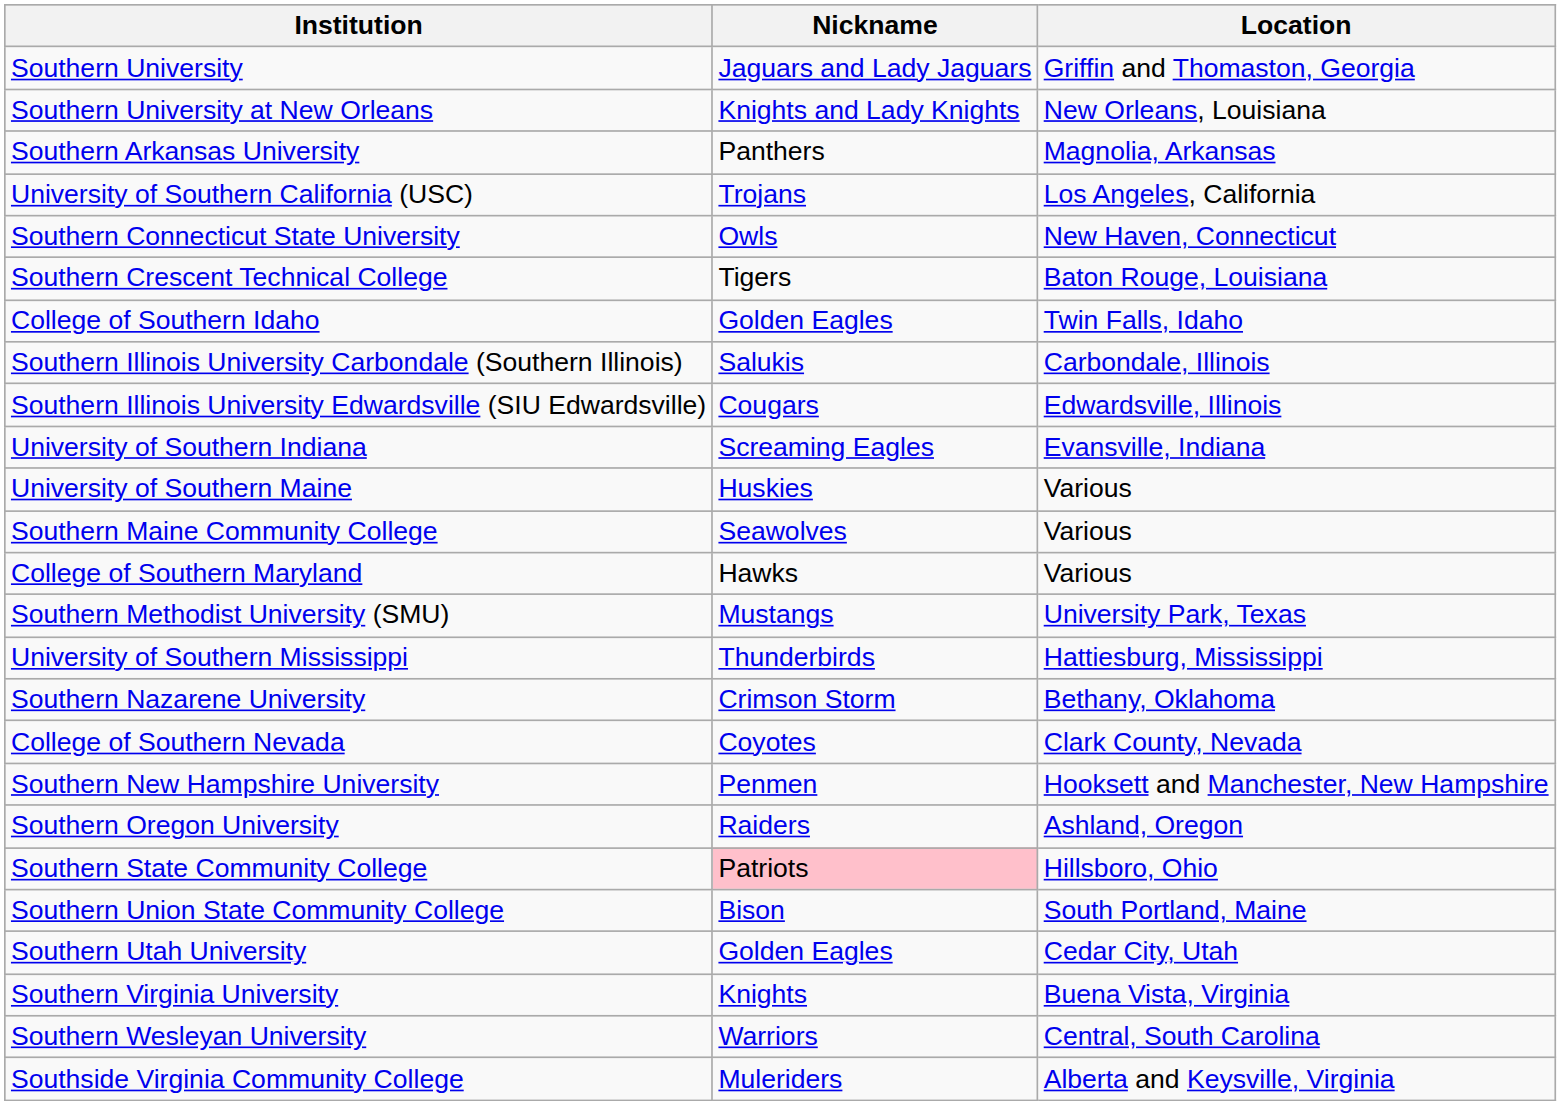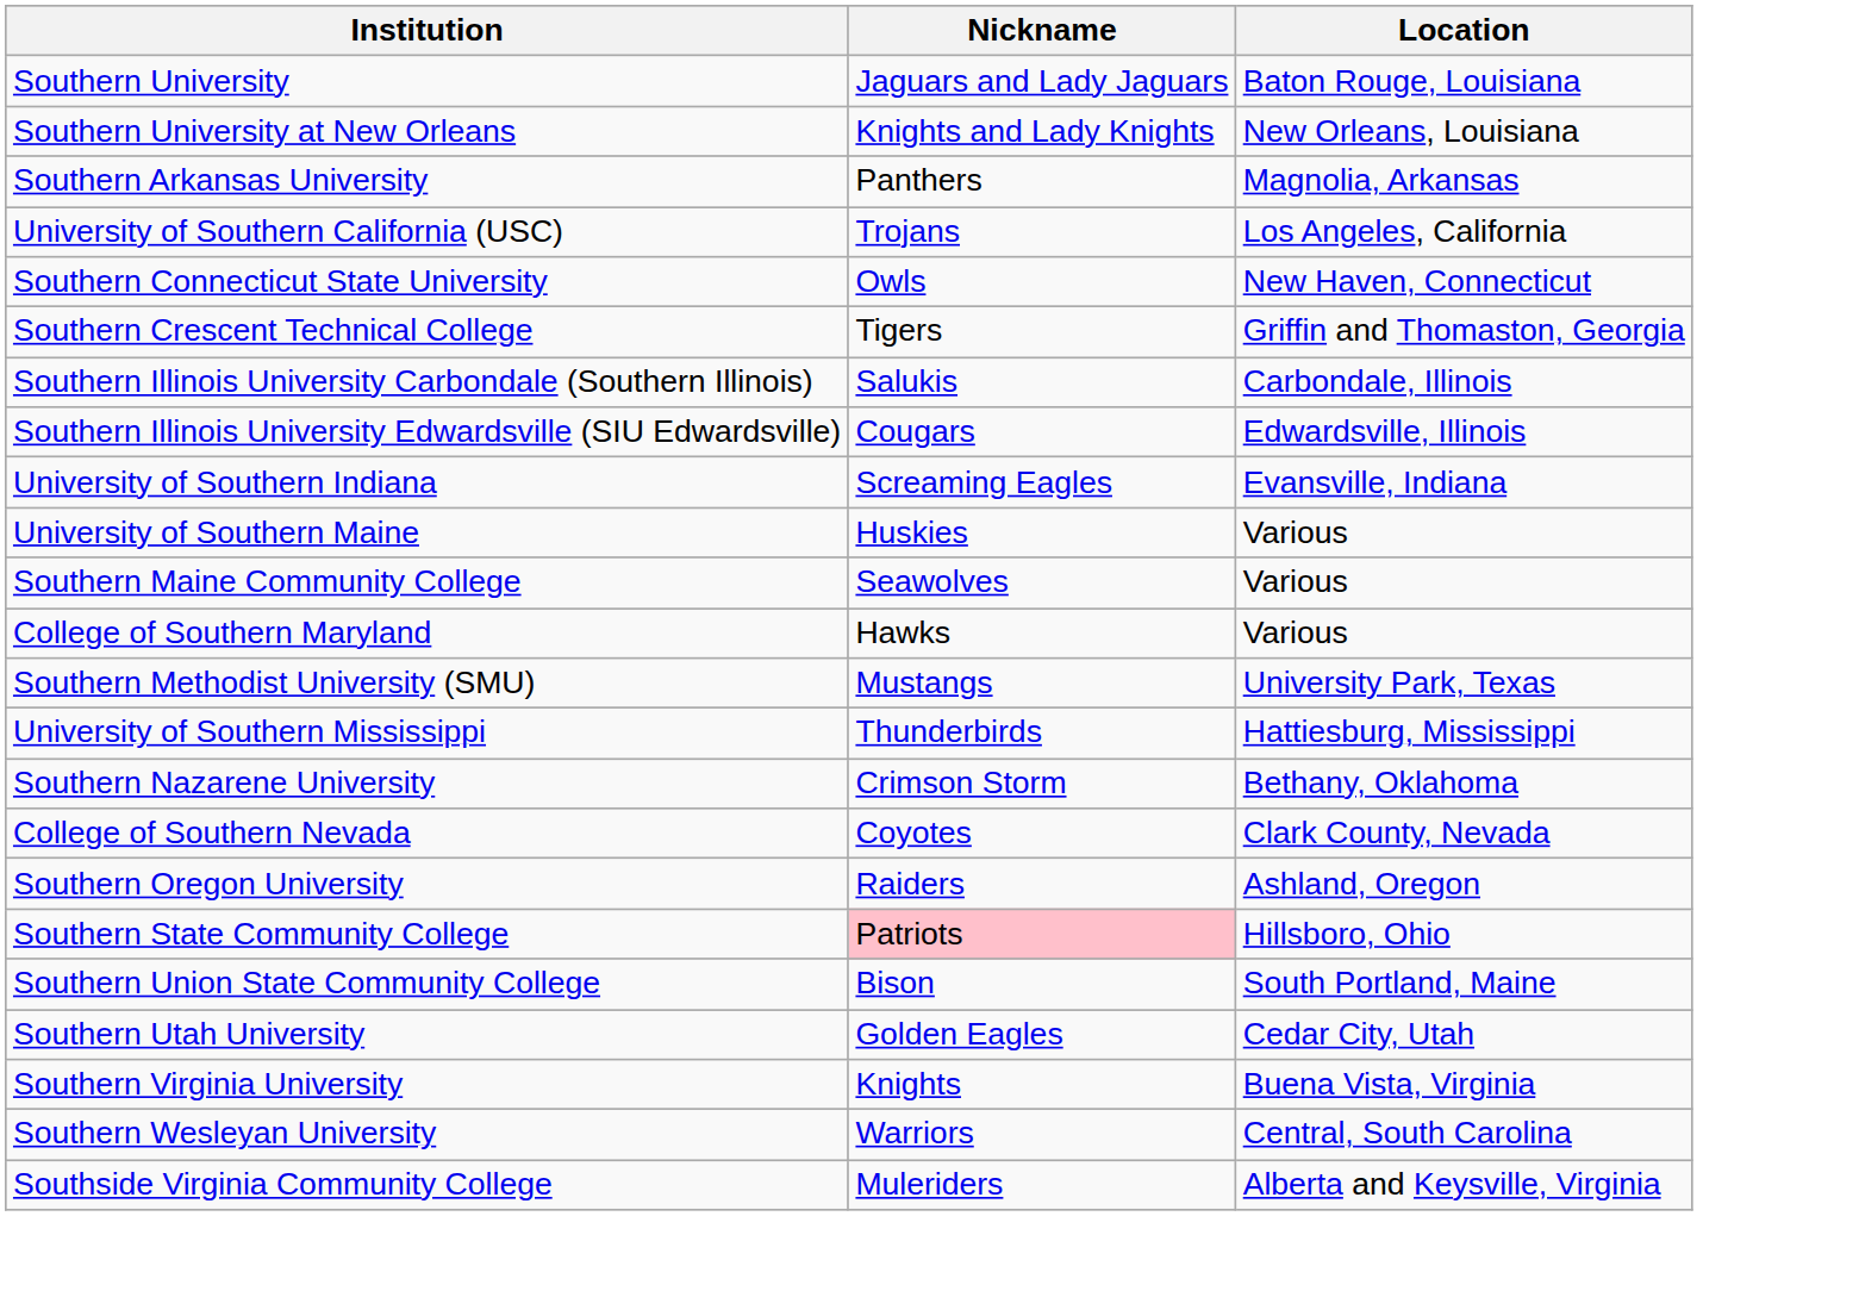 <table class="wikitable">
 <tr>
 <th>Institution</th>
 <th>Nickname</th>
 <th>Location</th>
 </tr>
 <tr>
 <td><a href='#'>Southern University</a></td>
 <td><a href='#'>Jaguars and Lady Jaguars</a></td>
-<td><a href='#'>Griffin</a> and <a href='#'>Thomaston, Georgia</a></td>
+<td><a href='#'>Baton Rouge, Louisiana</a></td>
 </tr>
 <tr>
 <td><a href='#'>Southern University at New Orleans</a></td>
 <td><a href='#'>Knights and Lady Knights</a></td>
 <td><a href='#'>New Orleans</a>, Louisiana</td>
 </tr>
 <tr>
 <td><a href='#'>Southern Arkansas University</a></td>
 <td>Panthers</td>
 <td><a href='#'>Magnolia, Arkansas</a></td>
 </tr>
 <tr>
 <td><a href='#'>University of Southern California</a> (USC)</td>
 <td><a href='#'>Trojans</a></td>
 <td><a href='#'>Los Angeles</a>, California</td>
 </tr>
 <tr>
 <td><a href='#'>Southern Connecticut State University</a></td>
 <td><a href='#'>Owls</a></td>
 <td><a href='#'>New Haven, Connecticut</a></td>
 </tr>
 <tr>
 <td><a href='#'>Southern Crescent Technical College</a></td>
 <td>Tigers</td>
-<td><a href='#'>Baton Rouge, Louisiana</a></td>
-</tr>
-<tr>
-<td><a href='#'>College of Southern Idaho</a></td>
-<td><a href='#'>Golden Eagles</a></td>
-<td><a href='#'>Twin Falls, Idaho</a></td>
+<td><a href='#'>Griffin</a> and <a href='#'>Thomaston, Georgia</a></td>
 </tr>
 <tr>
 <td><a href='#'>Southern Illinois University Carbondale</a> (Southern Illinois)</td>
 <td><a href='#'>Salukis</a></td>
 <td><a href='#'>Carbondale, Illinois</a></td>
 </tr>
 <tr>
 <td><a href='#'>Southern Illinois University Edwardsville</a> (SIU Edwardsville)</td>
 <td><a href='#'>Cougars</a></td>
 <td><a href='#'>Edwardsville, Illinois</a></td>
 </tr>
 <tr>
 <td><a href='#'>University of Southern Indiana</a></td>
 <td><a href='#'>Screaming Eagles</a></td>
 <td><a href='#'>Evansville, Indiana</a></td>
 </tr>
 <tr>
 <td><a href='#'>University of Southern Maine</a></td>
 <td><a href='#'>Huskies</a></td>
 <td>Various</td>
 </tr>
 <tr>
 <td><a href='#'>Southern Maine Community College</a></td>
 <td><a href='#'>Seawolves</a></td>
 <td>Various</td>
 </tr>
 <tr>
 <td><a href='#'>College of Southern Maryland</a></td>
 <td>Hawks</td>
 <td>Various</td>
 </tr>
 <tr>
 <td><a href='#'>Southern Methodist University</a> (SMU)</td>
 <td><a href='#'>Mustangs</a></td>
 <td><a href='#'>University Park, Texas</a></td>
 </tr>
 <tr>
 <td><a href='#'>University of Southern Mississippi</a></td>
 <td><a href='#'>Thunderbirds</a></td>
 <td><a href='#'>Hattiesburg, Mississippi</a></td>
 </tr>
 <tr>
 <td><a href='#'>Southern Nazarene University</a></td>
 <td><a href='#'>Crimson Storm</a></td>
 <td><a href='#'>Bethany, Oklahoma</a></td>
 </tr>
 <tr>
 <td><a href='#'>College of Southern Nevada</a></td>
 <td><a href='#'>Coyotes</a></td>
 <td><a href='#'>Clark County, Nevada</a></td>
 </tr>
 <tr>
-<td><a href='#'>Southern New Hampshire University</a></td>
-<td><a href='#'>Penmen</a></td>
-<td><a href='#'>Hooksett</a> and <a href='#'>Manchester, New Hampshire</a></td>
-</tr>
-<tr>
 <td><a href='#'>Southern Oregon University</a></td>
 <td><a href='#'>Raiders</a></td>
 <td><a href='#'>Ashland, Oregon</a></td>
 </tr>
 <tr>
 <td><a href='#'>Southern State Community College</a></td>
 <td style="background: pink;">Patriots</td>
 <td><a href='#'>Hillsboro, Ohio</a></td>
 </tr>
 <tr>
 <td><a href='#'>Southern Union State Community College</a></td>
 <td><a href='#'>Bison</a></td>
 <td><a href='#'>South Portland, Maine</a></td>
 </tr>
 <tr>
 <td><a href='#'>Southern Utah University</a></td>
 <td><a href='#'>Golden Eagles</a></td>
 <td><a href='#'>Cedar City, Utah</a></td>
 </tr>
 <tr>
 <td><a href='#'>Southern Virginia University</a></td>
 <td><a href='#'>Knights</a></td>
 <td><a href='#'>Buena Vista, Virginia</a></td>
 </tr>
 <tr>
 <td><a href='#'>Southern Wesleyan University</a></td>
 <td><a href='#'>Warriors</a></td>
 <td><a href='#'>Central, South Carolina</a></td>
 </tr>
 <tr>
 <td><a href='#'>Southside Virginia Community College</a></td>
 <td><a href='#'>Muleriders</a></td>
 <td><a href='#'>Alberta</a> and <a href='#'>Keysville, Virginia</a></td>
 </tr>
 </table>
